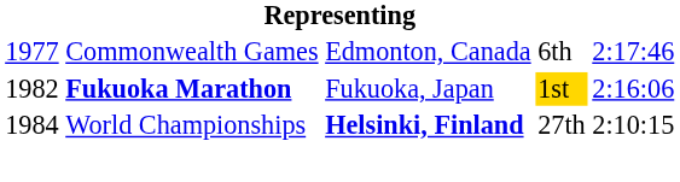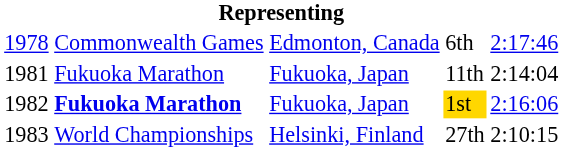 <table>
 <tr>
 <th colspan="5">Representing </th>
 </tr>
 <tr>
-<td><a href='#'>1977</a></td>
+<td><a href='#'>1978</a></td>
 <td><a href='#'>Commonwealth Games</a></td>
 <td><a href='#'>Edmonton, Canada</a></td>
 <td>6th</td>
 <td><a href='#'>2:17:46</a></td>
+</tr>
+<tr>
+<td>1981</td>
+<td><a href='#'>Fukuoka Marathon</a></td>
+<td><a href='#'>Fukuoka, Japan</a></td>
+<td>11th</td>
+<td>2:14:04</td>
 </tr>
 <tr>
 <td>1982</td>
 <td><strong><a href='#'>Fukuoka Marathon</a></strong></td>
 <td><a href='#'>Fukuoka, Japan</a></td>
 <td bgcolor="gold">1st</td>
 <td><a href='#'>2:16:06</a></td>
 </tr>
 <tr>
-<td>1984</td>
+<td>1983</td>
 <td><a href='#'>World Championships</a></td>
-<td><strong><a href='#'>Helsinki, Finland</a></strong></td>
+<td><a href='#'>Helsinki, Finland</a></td>
 <td>27th</td>
 <td>2:10:15</td>
 </tr>
 </table>
